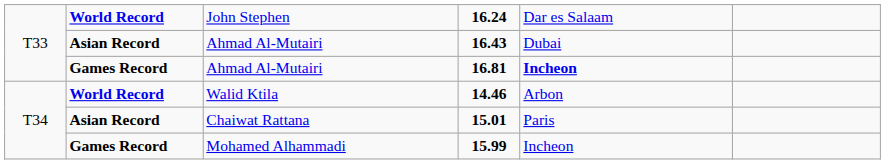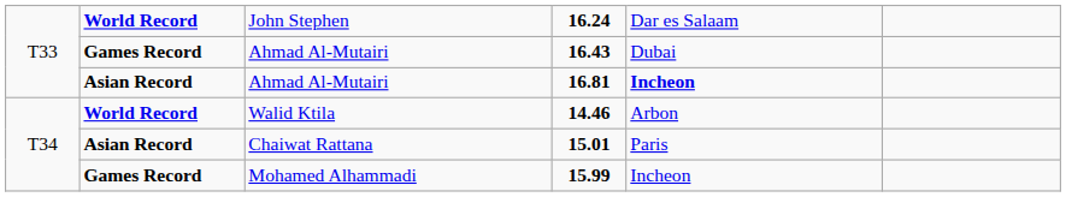 <table class="nowrap wikitable" style="font-size:90%">
 <tr>
 <td align="center" rowspan="3" width="50">T33</td>
 <td width="120"><strong><a href='#'>World Record</a></strong></td>
 <td width="230"> <a href='#'>John Stephen</a></td>
 <td align="center" width="50"><strong>16.24</strong></td>
 <td width="190"> <a href='#'>Dar es Salaam</a></td>
 <td align="right" width="130"></td>
 </tr>
 <tr>
-<td><strong>Asian Record</strong></td>
+<td><strong>Games Record</strong></td>
 <td> <a href='#'>Ahmad Al-Mutairi</a></td>
 <td align="center"><strong>16.43</strong></td>
 <td> <a href='#'>Dubai</a></td>
 <td align="right"></td>
 </tr>
 <tr>
-<td><strong>Games Record</strong></td>
+<td><strong>Asian Record</strong></td>
 <td> <a href='#'>Ahmad Al-Mutairi</a></td>
 <td align="center"><strong>16.81</strong></td>
 <td><strong> <a href='#'>Incheon</a></strong></td>
 <td align="right"></td>
 </tr>
 <tr>
 <td align="center" rowspan="3">T34</td>
 <td><strong><a href='#'>World Record</a></strong></td>
 <td> <a href='#'>Walid Ktila</a></td>
 <td align="center"><strong>14.46</strong></td>
 <td> <a href='#'>Arbon</a></td>
 <td align="right"></td>
 </tr>
 <tr>
 <td><strong>Asian Record</strong></td>
 <td> <a href='#'>Chaiwat Rattana</a></td>
 <td align="center"><strong>15.01</strong></td>
 <td> <a href='#'>Paris</a></td>
 <td align="right"></td>
 </tr>
 <tr>
 <td><strong>Games Record</strong></td>
 <td> <a href='#'>Mohamed Alhammadi</a></td>
 <td align="center"><strong>15.99</strong></td>
 <td> <a href='#'>Incheon</a></td>
 <td align="right"></td>
 </tr>
 </table>
